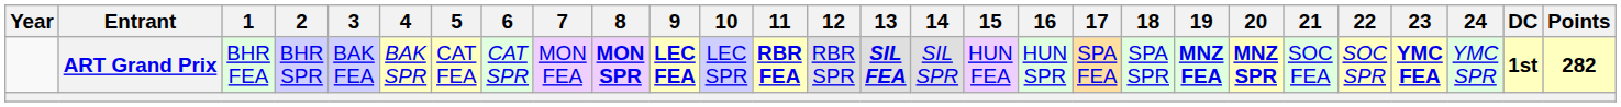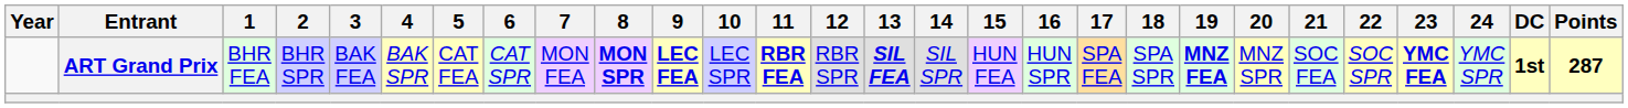 <table class="wikitable" style="text-align:center; font-size:85%">
 <tr>
 <th>Year</th>
 <th>Entrant</th>
 <th>1</th>
 <th>2</th>
 <th>3</th>
 <th>4</th>
 <th>5</th>
 <th>6</th>
 <th>7</th>
 <th>8</th>
 <th>9</th>
 <th>10</th>
 <th>11</th>
 <th>12</th>
 <th>13</th>
 <th>14</th>
 <th>15</th>
 <th>16</th>
 <th>17</th>
 <th>18</th>
 <th>19</th>
 <th>20</th>
 <th>21</th>
 <th>22</th>
 <th>23</th>
 <th>24</th>
 <th>DC</th>
 <th>Points</th>
 </tr>
 <tr>
 <td id=2018R></td>
 <th nowrap><a href='#'>ART Grand Prix</a></th>
 <td style="background:#DFFFDF;"><a href='#'>BHR<br>FEA</a><br></td>
 <td style="background:#CFCFFF;"><a href='#'>BHR<br>SPR</a><br></td>
 <td style="background:#CFCFFF;"><a href='#'>BAK<br>FEA</a><br></td>
 <td style="background:#FFFFBF;"><em><a href='#'>BAK<br>SPR</a></em><br></td>
 <td style="background:#FFFFBF;"><a href='#'>CAT<br>FEA</a><br></td>
 <td style="background:#DFFFDF;"><em><a href='#'>CAT<br>SPR</a></em><br></td>
 <td style="background:#EFCFFF;"><a href='#'>MON<br>FEA</a><br></td>
 <td style="background:#EFCFFF;"><strong><a href='#'>MON<br>SPR</a><br></strong></td>
 <td style="background:#FFFFBF;"><strong><a href='#'>LEC<br>FEA</a></strong><br></td>
 <td style="background:#CFCFFF;"><a href='#'>LEC<br>SPR</a><br></td>
 <td style="background:#FFFFBF;"><strong><a href='#'>RBR<br>FEA</a></strong><br></td>
 <td style="background:#DFDFDF;"><a href='#'>RBR<br>SPR</a><br></td>
 <td style="background:#DFDFDF;"><strong><em><a href='#'>SIL<br>FEA</a></em></strong><br></td>
 <td style="background:#DFDFDF;"><em><a href='#'>SIL<br>SPR</a></em><br></td>
 <td style="background:#EFCFFF;"><a href='#'>HUN<br>FEA</a><br></td>
 <td style="background:#DFFFDF;"><a href='#'>HUN<br>SPR</a><br></td>
 <td style="background:#FFDF9F;"><a href='#'>SPA<br>FEA</a><br></td>
 <td style="background:#DFFFDF;"><a href='#'>SPA<br>SPR</a><br></td>
 <td style="background:#DFFFDF;"><strong><a href='#'>MNZ<br>FEA</a></strong><br></td>
-<td style="background:#FFFFBF;"><strong><a href='#'>MNZ<br>SPR</a><br></strong></td>
+<td style="background:#FFFFBF;"><a href='#'>MNZ<br>SPR</a><br></td>
 <td style="background:#DFFFDF;"><a href='#'>SOC<br>FEA</a><br></td>
 <td style="background:#FFFFBF;"><em><a href='#'>SOC<br>SPR</a></em><br></td>
 <td style="background:#FFFFBF;"><strong><a href='#'>YMC<br>FEA</a></strong><br></td>
 <td style="background:#DFFFDF;"><em><a href='#'>YMC<br>SPR</a></em><br></td>
 <th style="background:#FFFFBF;">1st</th>
-<th style="background:#FFFFBF;">282</th>
+<th style="background:#FFFFBF;">287</th>
 </tr>
 <tr>
 <th colspan="28"></th>
 </tr>
 </table>
